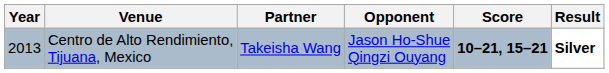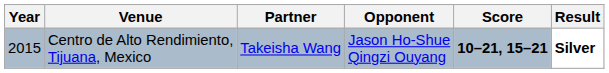 <table class="sortable wikitable" style="font-size: 90%;">
 <tr>
 <th>Year</th>
 <th>Venue</th>
 <th>Partner</th>
 <th>Opponent</th>
 <th>Score</th>
 <th>Result</th>
 </tr>
 <tr style="background:#AABBCC">
-<td align="center">2013</td>
+<td align="center">2015</td>
 <td align="left">Centro de Alto Rendimiento,<br><a href='#'>Tijuana</a>, Mexico</td>
 <td align="left"> <a href='#'>Takeisha Wang</a></td>
 <td align="left"> <a href='#'>Jason Ho-Shue</a><br> <a href='#'>Qingzi Ouyang</a></td>
 <td align="left"><strong>10–21, 15–21</strong></td>
 <td style="text-align:left; background:white"> <strong>Silver</strong></td>
 </tr>
 </table>
